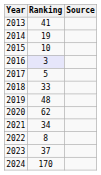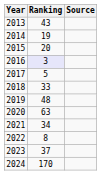 <table class="wikitable" style="text-align:center; font-size: 95%;">
 <tr>
 <th>Year</th>
 <th>Ranking</th>
 <th>Source</th>
 </tr>
 <tr>
 <td>2013</td>
-<td>41</td>
+<td>43</td>
 <td></td>
 </tr>
 <tr>
 <td>2014</td>
 <td>19</td>
 <td></td>
 </tr>
 <tr>
 <td>2015</td>
-<td>10</td>
+<td>20</td>
 <td></td>
 </tr>
 <tr>
 <td>2016</td>
 <td style="background: lavender;">3</td>
 <td></td>
 </tr>
 <tr>
 <td>2017</td>
 <td>5</td>
 <td></td>
 </tr>
 <tr>
 <td>2018</td>
 <td>33</td>
 <td></td>
 </tr>
 <tr>
 <td>2019</td>
 <td>48</td>
 <td></td>
 </tr>
 <tr>
 <td>2020</td>
-<td>62</td>
+<td>63</td>
 <td></td>
 </tr>
 <tr>
 <td>2021</td>
 <td>34</td>
 <td></td>
 </tr>
 <tr>
 <td>2022</td>
 <td>8</td>
 <td></td>
 </tr>
 <tr>
 <td>2023</td>
 <td>37</td>
 <td></td>
 </tr>
 <tr>
 <td>2024</td>
 <td>170</td>
 <td></td>
 </tr>
 </table>
